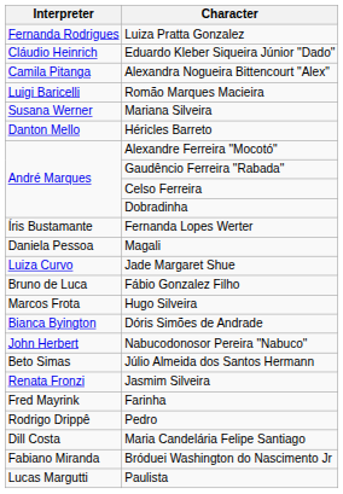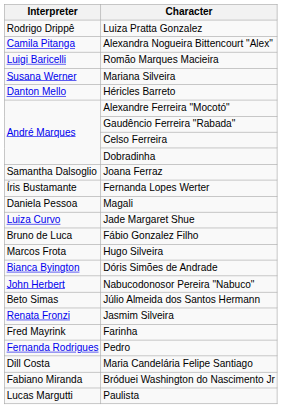 <table class="wikitable">
 <tr>
 <th>Interpreter</th>
 <th>Character</th>
 </tr>
 <tr>
-<td><a href='#'>Fernanda Rodrigues</a></td>
+<td>Rodrigo Drippê</td>
 <td>Luiza Pratta Gonzalez</td>
-</tr>
-<tr>
-<td><a href='#'>Cláudio Heinrich</a></td>
-<td>Eduardo Kleber Siqueira Júnior "Dado"</td>
 </tr>
 <tr>
 <td><a href='#'>Camila Pitanga</a></td>
 <td>Alexandra Nogueira Bittencourt "Alex"</td>
 </tr>
 <tr>
 <td><a href='#'>Luigi Baricelli</a></td>
 <td>Romão Marques Macieira</td>
 </tr>
 <tr>
 <td><a href='#'>Susana Werner</a></td>
 <td>Mariana Silveira</td>
 </tr>
 <tr>
 <td><a href='#'>Danton Mello</a></td>
 <td>Héricles Barreto</td>
 </tr>
 <tr>
 <td rowspan="4"><a href='#'>André Marques</a></td>
 <td>Alexandre Ferreira "Mocotó"</td>
 </tr>
 <tr>
 <td>Gaudêncio Ferreira "Rabada"</td>
 </tr>
 <tr>
 <td>Celso Ferreira</td>
 </tr>
 <tr>
 <td>Dobradinha</td>
+</tr>
+<tr>
+<td>Samantha Dalsoglio</td>
+<td>Joana Ferraz</td>
 </tr>
 <tr>
 <td>Íris Bustamante</td>
 <td>Fernanda Lopes Werter</td>
 </tr>
 <tr>
 <td>Daniela Pessoa</td>
 <td>Magali</td>
 </tr>
 <tr>
 <td><a href='#'>Luiza Curvo</a></td>
 <td>Jade Margaret Shue</td>
 </tr>
 <tr>
 <td>Bruno de Luca</td>
 <td>Fábio Gonzalez Filho</td>
 </tr>
 <tr>
 <td>Marcos Frota</td>
 <td>Hugo Silveira</td>
 </tr>
 <tr>
 <td><a href='#'>Bianca Byington</a></td>
 <td>Dóris Simões de Andrade</td>
 </tr>
 <tr>
 <td><a href='#'>John Herbert</a></td>
 <td>Nabucodonosor Pereira "Nabuco"</td>
 </tr>
 <tr>
 <td>Beto Simas</td>
 <td>Júlio Almeida dos Santos Hermann</td>
 </tr>
 <tr>
 <td><a href='#'>Renata Fronzi</a></td>
 <td>Jasmim Silveira</td>
 </tr>
 <tr>
 <td>Fred Mayrink</td>
 <td>Farinha</td>
 </tr>
 <tr>
-<td>Rodrigo Drippê</td>
+<td><a href='#'>Fernanda Rodrigues</a></td>
 <td>Pedro</td>
 </tr>
 <tr>
 <td>Dill Costa</td>
 <td>Maria Candelária Felipe Santiago</td>
 </tr>
 <tr>
 <td>Fabiano Miranda</td>
 <td>Bróduei Washington do Nascimento Jr</td>
 </tr>
 <tr>
 <td>Lucas Margutti</td>
 <td>Paulista</td>
 </tr>
 </table>
